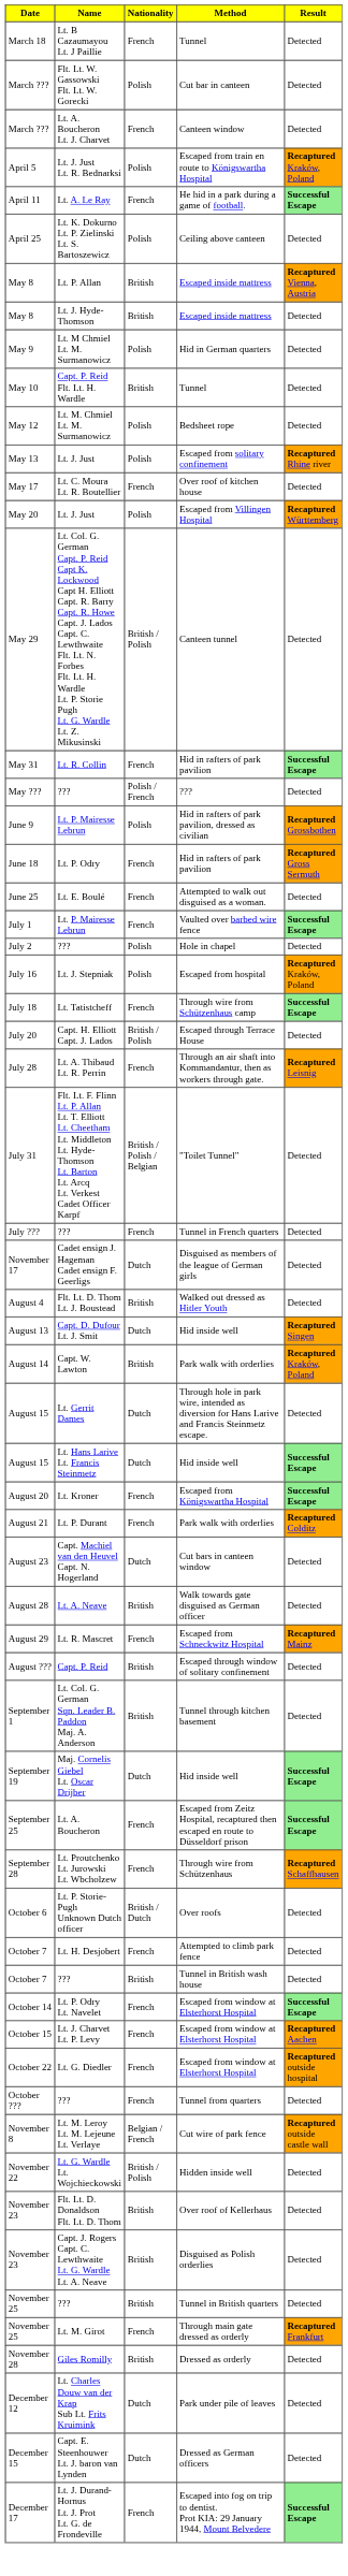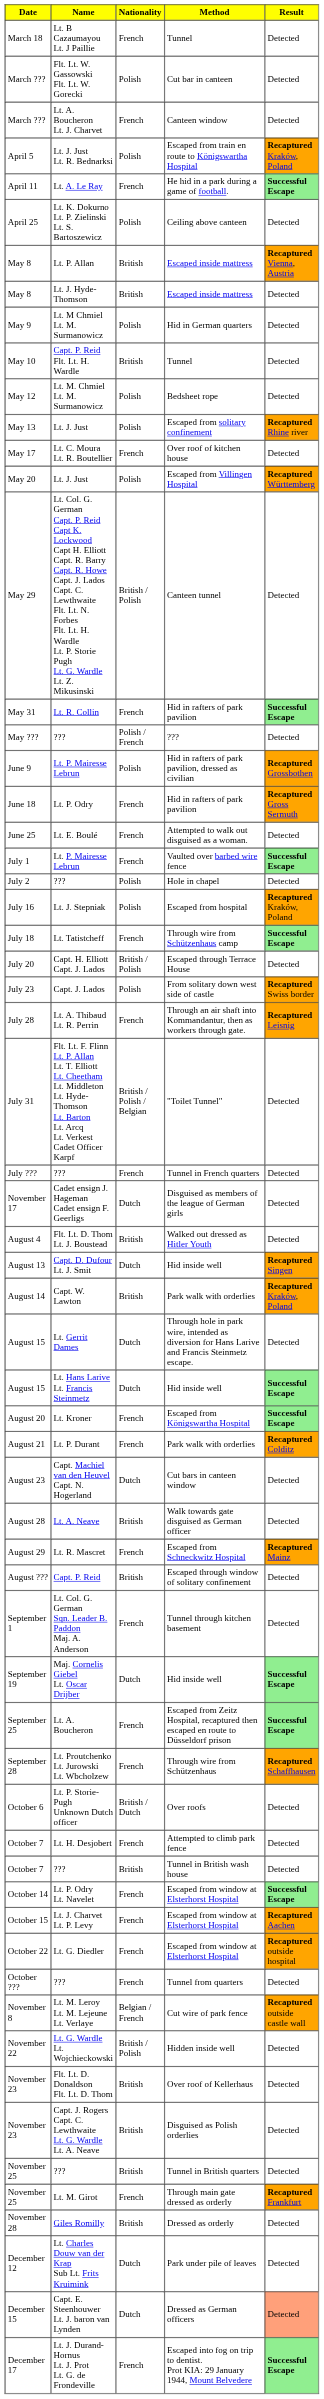 <table border="1" cellspacing="0" cellpadding="4" align="center" width="90%">
 <tr style="background-color:yellow; color:black">
 <th>Date</th>
 <th>Name</th>
 <th>Nationality</th>
 <th>Method</th>
 <th>Result</th>
 </tr>
 <tr>
 <td width="15%">March 18</td>
 <td width="20%">Lt. B Cazaumayou<br>Lt. J Paillie</td>
 <td width="10%">French</td>
 <td width="40%">Tunnel</td>
 <td width="15%">Detected</td>
 </tr>
 <tr>
 <td>March ???</td>
 <td>Flt. Lt. W. Gassowski<br>Flt. Lt. W. Gorecki</td>
 <td>Polish</td>
 <td>Cut bar in canteen</td>
 <td>Detected</td>
 </tr>
 <tr>
 <td>March ???</td>
 <td>Lt. A. Boucheron<br>Lt. J. Charvet</td>
 <td>French</td>
 <td>Canteen window</td>
 <td>Detected</td>
 </tr>
 <tr>
 <td>April 5</td>
 <td>Lt. J. Just<br>Lt. R. Bednarksi</td>
 <td>Polish</td>
 <td>Escaped from train en route to <a href='#'>Königswartha Hospital</a></td>
 <td style="background-color:orange"><strong>Recaptured</strong><br> <a href='#'>Kraków</a>, <a href='#'>Poland</a></td>
 </tr>
 <tr>
 <td>April 11</td>
 <td>Lt. <a href='#'>A. Le Ray</a></td>
 <td>French</td>
 <td>He hid in a park during a game of <a href='#'>football</a>.</td>
 <td style="background-color:lightgreen"><strong>Successful Escape</strong></td>
 </tr>
 <tr>
 <td>April 25</td>
 <td>Lt. K. Dokurno<br>Lt. P. Zielinski<br>Lt. S. Bartoszewicz</td>
 <td>Polish</td>
 <td>Ceiling above canteen</td>
 <td>Detected</td>
 </tr>
 <tr>
 <td>May 8</td>
 <td>Lt. P. Allan</td>
 <td>British</td>
 <td><a href='#'>Escaped inside mattress</a></td>
 <td style="background-color:orange"><strong>Recaptured</strong><br> <a href='#'>Vienna</a>, <a href='#'>Austria</a></td>
 </tr>
 <tr>
 <td>May 8</td>
 <td>Lt. J. Hyde-Thomson</td>
 <td>British</td>
 <td><a href='#'>Escaped inside mattress</a></td>
 <td>Detected</td>
 </tr>
 <tr>
 <td>May 9</td>
 <td>Lt. M Chmiel<br>Lt. M. Surmanowicz</td>
 <td>Polish</td>
 <td>Hid in German quarters</td>
 <td>Detected</td>
 </tr>
 <tr>
 <td>May 10</td>
 <td><a href='#'>Capt. P. Reid</a><br>Flt. Lt. H. Wardle</td>
 <td>British</td>
 <td>Tunnel</td>
 <td>Detected</td>
 </tr>
 <tr>
 <td>May 12</td>
 <td>Lt. M. Chmiel<br>Lt. M. Surmanowicz</td>
 <td>Polish</td>
 <td>Bedsheet rope</td>
 <td>Detected</td>
 </tr>
 <tr>
 <td>May 13</td>
 <td>Lt. J. Just</td>
 <td>Polish</td>
 <td>Escaped from <a href='#'>solitary confinement</a></td>
 <td style="background-color:orange"><strong>Recaptured</strong><br> <a href='#'>Rhine</a> river</td>
 </tr>
 <tr>
 <td>May 17</td>
 <td>Lt. C. Moura<br>Lt. R. Boutellier</td>
 <td>French</td>
 <td>Over roof of kitchen house</td>
 <td>Detected</td>
 </tr>
 <tr>
 <td>May 20</td>
 <td>Lt. J. Just</td>
 <td>Polish</td>
 <td>Escaped from <a href='#'>Villingen Hospital</a></td>
 <td style="background-color:orange"><strong>Recaptured</strong><br> <a href='#'>Württemberg</a></td>
 </tr>
 <tr>
 <td>May 29</td>
 <td>Lt. Col. G. German<br><a href='#'>Capt. P. Reid</a><br><a href='#'>Capt K. Lockwood</a><br>Capt H. Elliott<br>Capt. R. Barry<br><a href='#'>Capt. R. Howe</a><br>Capt. J. Lados<br>Capt. C. Lewthwaite<br>Flt. Lt. N. Forbes<br>Flt. Lt. H. Wardle<br>Lt. P. Storie Pugh<br> <a href='#'>Lt. G. Wardle</a> <br>Lt. Z. Mikusinski</td>
 <td>British / Polish</td>
 <td>Canteen tunnel</td>
 <td>Detected</td>
 </tr>
 <tr>
 <td>May 31</td>
 <td><a href='#'>Lt. R. Collin</a></td>
 <td>French</td>
 <td>Hid in rafters of park pavilion</td>
 <td style="background-color:lightgreen"><strong>Successful Escape</strong></td>
 </tr>
 <tr>
 <td>May ???</td>
 <td>???</td>
 <td>Polish / French</td>
 <td>???</td>
 <td>Detected</td>
 </tr>
 <tr>
 <td>June 9</td>
 <td><a href='#'>Lt. P. Mairesse Lebrun</a></td>
 <td>Polish</td>
 <td>Hid in rafters of park pavilion, dressed as civilian</td>
 <td style="background-color:orange"><strong>Recaptured</strong><br> <a href='#'>Grossbothen</a></td>
 </tr>
 <tr>
 <td>June 18</td>
 <td>Lt. P. Odry</td>
 <td>French</td>
 <td>Hid in rafters of park pavilion</td>
 <td style="background-color:orange"><strong>Recaptured</strong><br> <a href='#'>Gross Sermuth</a></td>
 </tr>
 <tr>
 <td>June 25</td>
 <td>Lt. E. Boulé</td>
 <td>French</td>
 <td>Attempted to walk out disguised as a woman.</td>
 <td>Detected</td>
 </tr>
 <tr>
 <td>July 1</td>
 <td>Lt. <a href='#'>P. Mairesse Lebrun</a></td>
 <td>French</td>
 <td>Vaulted over <a href='#'>barbed wire</a> fence</td>
 <td style="background-color:lightgreen"><strong>Successful Escape</strong></td>
 </tr>
 <tr>
 <td>July 2</td>
 <td>???</td>
 <td>Polish</td>
 <td>Hole in chapel</td>
 <td>Detected</td>
 </tr>
 <tr>
 <td>July 16</td>
 <td>Lt. J. Stepniak</td>
 <td>Polish</td>
 <td>Escaped from hospital</td>
 <td style="background-color:orange"><strong>Recaptured</strong><br> Kraków, Poland</td>
 </tr>
 <tr>
 <td>July 18</td>
 <td>Lt. Tatistcheff</td>
 <td>French</td>
 <td>Through wire from <a href='#'>Schützenhaus</a> camp</td>
 <td style="background-color:lightgreen"><strong>Successful Escape</strong></td>
 </tr>
 <tr>
 <td>July 20</td>
 <td>Capt. H. Elliott<br>Capt. J. Lados</td>
 <td>British / Polish</td>
 <td>Escaped through Terrace House</td>
 <td>Detected</td>
 </tr>
 <tr>
+<td>July 23</td>
+<td>Capt. J. Lados</td>
+<td>Polish</td>
+<td>From solitary down west side of castle</td>
+<td style="background-color:orange"><strong>Recaptured</strong><br> Swiss border</td>
+</tr>
+<tr>
 <td>July 28</td>
 <td>Lt. A. Thibaud<br>Lt. R. Perrin</td>
 <td>French</td>
 <td>Through an air shaft into Kommandantur, then as workers through gate.</td>
 <td style="background-color:orange"><strong>Recaptured</strong><br> <a href='#'>Leisnig</a></td>
 </tr>
 <tr>
 <td>July 31</td>
 <td>Flt. Lt. F. Flinn<br><a href='#'>Lt. P. Allan</a> <br>Lt. T. Elliott<br> <a href='#'>Lt. Cheetham</a> <br>Lt. Middleton<br>Lt. Hyde-Thomson<br><a href='#'>Lt. Barton</a> <br>Lt. Arcq<br>Lt. Verkest<br>Cadet Officer Karpf</td>
 <td>British / Polish / Belgian</td>
 <td>"Toilet Tunnel"</td>
 <td>Detected</td>
 </tr>
 <tr>
 <td>July ???</td>
 <td>???</td>
 <td>French</td>
 <td>Tunnel in French quarters</td>
 <td>Detected</td>
 </tr>
 <tr>
 <td>November 17</td>
 <td>Cadet ensign J. Hageman<br>Cadet ensign F. Geerligs</td>
 <td>Dutch</td>
 <td>Disguised as members of the league of German girls</td>
 <td>Detected</td>
 </tr>
 <tr>
 <td>August 4</td>
 <td>Flt. Lt. D. Thom<br>Lt. J. Boustead</td>
 <td>British</td>
 <td>Walked out dressed as <a href='#'>Hitler Youth</a></td>
 <td>Detected</td>
 </tr>
 <tr>
 <td>August 13</td>
 <td><a href='#'>Capt. D. Dufour</a>  <br>Lt. J. Smit</td>
 <td>Dutch</td>
 <td>Hid inside well</td>
 <td style="background-color:orange"><strong>Recaptured</strong><br> <a href='#'>Singen</a></td>
 </tr>
 <tr>
 <td>August 14</td>
 <td>Capt. W. Lawton</td>
 <td>British</td>
 <td>Park walk with orderlies</td>
 <td style="background-color:orange"><strong>Recaptured</strong><br> <a href='#'>Kraków</a>, <a href='#'>Poland</a></td>
 </tr>
 <tr>
 <td>August 15</td>
 <td>Lt. <a href='#'>Gerrit Dames</a></td>
 <td>Dutch</td>
 <td>Through hole in park wire, intended as diversion for Hans Larive and Francis Steinmetz escape.</td>
 <td>Detected</td>
 </tr>
 <tr>
 <td>August 15</td>
 <td>Lt. <a href='#'>Hans Larive</a><br>Lt. <a href='#'>Francis Steinmetz</a></td>
 <td>Dutch</td>
 <td>Hid inside well</td>
 <td style="background-color:lightgreen"><strong>Successful Escape</strong></td>
 </tr>
 <tr>
 <td>August 20</td>
 <td>Lt. Kroner</td>
 <td width="10%">French</td>
 <td>Escaped from <a href='#'>Königswartha Hospital</a></td>
 <td style="background-color:lightgreen"><strong>Successful Escape</strong></td>
 </tr>
 <tr>
 <td>August 21</td>
 <td>Lt. P. Durant</td>
 <td>French</td>
 <td>Park walk with orderlies</td>
 <td style="background-color:orange"><strong>Recaptured</strong><br> <a href='#'>Colditz</a></td>
 </tr>
 <tr>
 <td>August 23</td>
 <td>Capt. <a href='#'>Machiel van den Heuvel</a> <br> Capt. N. Hogerland</td>
 <td>Dutch</td>
 <td>Cut bars in canteen window</td>
 <td>Detected</td>
 </tr>
 <tr>
 <td>August 28</td>
 <td><a href='#'>Lt. A. Neave</a></td>
 <td>British</td>
 <td>Walk towards gate disguised as German officer</td>
 <td>Detected</td>
 </tr>
 <tr>
 <td>August 29</td>
 <td>Lt. R. Mascret</td>
 <td>French</td>
 <td>Escaped from <a href='#'>Schneckwitz Hospital</a></td>
 <td style="background-color:orange"><strong>Recaptured</strong><br> <a href='#'>Mainz</a></td>
 </tr>
 <tr>
 <td>August ???</td>
 <td><a href='#'>Capt. P. Reid</a></td>
 <td>British</td>
 <td>Escaped through window of solitary confinement</td>
 <td>Detected</td>
 </tr>
 <tr>
 <td>September 1</td>
 <td>Lt. Col. G. German<br><a href='#'>Sqn. Leader B. Paddon</a><br>Maj. A. Anderson</td>
-<td>British</td>
+<td>French</td>
 <td>Tunnel through kitchen basement</td>
 <td>Detected</td>
 </tr>
 <tr>
 <td>September 19</td>
 <td>Maj. <a href='#'>Cornelis Giebel</a><br>Lt. <a href='#'>Oscar Drijber</a></td>
 <td>Dutch</td>
 <td>Hid inside well</td>
 <td style="background-color:lightgreen"><strong>Successful Escape</strong></td>
 </tr>
 <tr>
 <td>September 25</td>
 <td>Lt. A. Boucheron</td>
 <td>French</td>
 <td>Escaped from Zeitz Hospital, recaptured then escaped en route to Düsseldorf prison</td>
 <td style="background-color:lightgreen"><strong>Successful Escape</strong></td>
 </tr>
 <tr>
 <td>September 28</td>
 <td>Lt. Proutchenko<br>Lt. Jurowski<br>Lt. Wbcholzew</td>
 <td>French</td>
 <td>Through wire from Schützenhaus</td>
 <td style="background-color:orange"><strong>Recaptured</strong><br> <a href='#'>Schaffhausen</a></td>
 </tr>
 <tr>
 <td>October 6</td>
 <td>Lt. P. Storie-Pugh<br>Unknown Dutch officer</td>
 <td>British / Dutch</td>
 <td>Over roofs</td>
 <td>Detected</td>
 </tr>
 <tr>
 <td>October 7</td>
 <td>Lt. H. Desjobert</td>
 <td>French</td>
 <td>Attempted to climb park fence</td>
 <td>Detected</td>
 </tr>
 <tr>
 <td>October 7</td>
 <td>???</td>
 <td>British</td>
 <td>Tunnel in British wash house</td>
 <td>Detected</td>
 </tr>
 <tr>
 <td>October 14</td>
 <td>Lt. P. Odry<br>Lt. Navelet</td>
 <td>French</td>
 <td>Escaped from window at <a href='#'>Elsterhorst Hospital</a></td>
 <td style="background-color:lightgreen"><strong>Successful Escape</strong></td>
 </tr>
 <tr>
 <td>October 15</td>
 <td>Lt. J. Charvet<br>Lt. P. Levy</td>
 <td>French</td>
 <td>Escaped from window at <a href='#'>Elsterhorst Hospital</a></td>
 <td style="background-color:orange"><strong>Recaptured</strong><br> <a href='#'>Aachen</a></td>
 </tr>
 <tr>
 <td>October 22</td>
 <td>Lt. G. Diedler</td>
 <td>French</td>
 <td>Escaped from window at <a href='#'>Elsterhorst Hospital</a></td>
 <td style="background-color:orange"><strong>Recaptured</strong><br> outside hospital</td>
 </tr>
 <tr>
 <td>October ???</td>
 <td>???</td>
 <td>French</td>
 <td>Tunnel from quarters</td>
 <td>Detected</td>
 </tr>
 <tr>
 <td>November 8</td>
 <td>Lt. M. Leroy<br>Lt. M. Lejeune<br>Lt. Verlaye</td>
 <td>Belgian / French</td>
 <td>Cut wire of park fence</td>
 <td style="background-color:orange"><strong>Recaptured</strong><br> outside castle wall</td>
 </tr>
 <tr>
 <td>November 22</td>
 <td><a href='#'>Lt. G. Wardle</a> <br>Lt. Wojchieckowski</td>
 <td>British / Polish</td>
 <td>Hidden inside well</td>
 <td>Detected</td>
 </tr>
 <tr>
 <td>November 23</td>
 <td>Flt. Lt. D. Donaldson<br>Flt. Lt. D. Thom</td>
 <td>British</td>
 <td>Over roof of Kellerhaus</td>
 <td>Detected</td>
 </tr>
 <tr>
 <td>November 23</td>
 <td>Capt. J. Rogers<br>Capt. C. Lewthwaite<br> <a href='#'>Lt. G. Wardle</a> <br>Lt. A. Neave</td>
 <td>British</td>
 <td>Disguised as Polish orderlies</td>
 <td>Detected</td>
 </tr>
 <tr>
 <td>November 25</td>
 <td>???</td>
 <td>British</td>
 <td>Tunnel in British quarters</td>
 <td>Detected</td>
 </tr>
 <tr>
 <td>November 25</td>
 <td>Lt. M. Girot</td>
 <td>French</td>
 <td>Through main gate dressed as orderly</td>
 <td style="background-color:orange"><strong>Recaptured</strong><br> <a href='#'>Frankfurt</a></td>
 </tr>
 <tr>
 <td>November 28</td>
 <td><a href='#'>Giles Romilly</a></td>
 <td>British</td>
 <td>Dressed as orderly</td>
 <td>Detected</td>
 </tr>
 <tr>
 <td>December 12</td>
 <td>Lt. <a href='#'>Charles Douw van der Krap</a><br>Sub Lt. <a href='#'>Frits Kruimink</a></td>
 <td>Dutch</td>
 <td>Park under pile of leaves</td>
 <td>Detected</td>
 </tr>
 <tr>
 <td>December 15</td>
 <td>Capt. E. Steenhouwer<br>Lt. J. baron van Lynden</td>
 <td>Dutch</td>
 <td>Dressed as German officers</td>
-<td>Detected</td>
+<td style="background: lightsalmon;">Detected</td>
 </tr>
 <tr>
 <td>December 17</td>
 <td>Lt. J. Durand-Hornus<br>Lt. J. Prot<br>Lt. G. de Frondeville</td>
 <td>French</td>
 <td>Escaped into fog on trip to dentist.<br>Prot KIA: 29 January 1944, <a href='#'>Mount Belvedere</a></td>
 <td style="background-color:lightgreen"><strong>Successful Escape</strong></td>
 </tr>
 <tr>
 </tr>
 </table>
